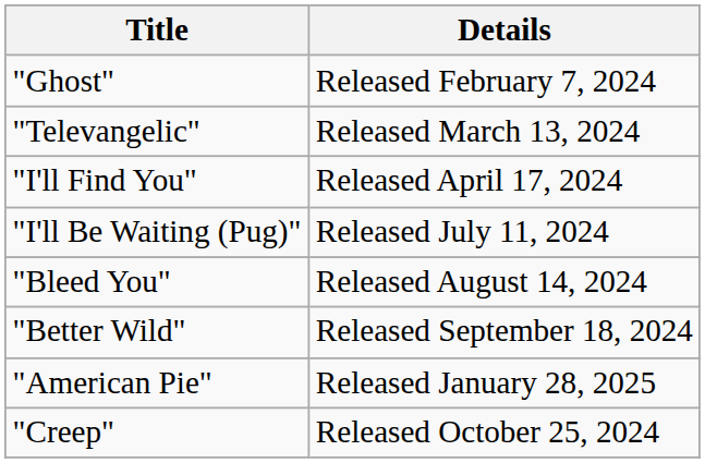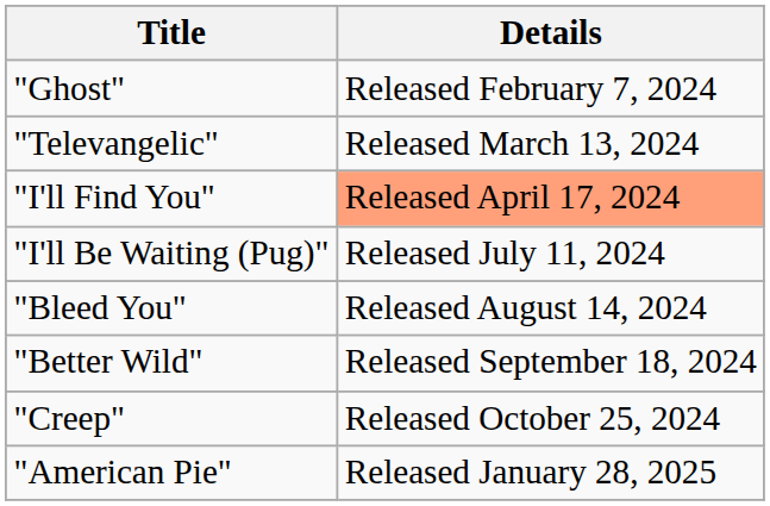 <table class="wikitable">
 <tr>
 <th>Title</th>
 <th>Details</th>
 </tr>
 <tr>
 <td>"Ghost"</td>
 <td>Released February 7, 2024</td>
 </tr>
 <tr>
 <td>"Televangelic"</td>
 <td>Released March 13, 2024</td>
 </tr>
 <tr>
 <td>"I'll Find You"</td>
-<td>Released April 17, 2024</td>
+<td style="background: lightsalmon;">Released April 17, 2024</td>
 </tr>
 <tr>
 <td>"I'll Be Waiting (Pug)"</td>
 <td>Released July 11, 2024</td>
 </tr>
 <tr>
 <td>"Bleed You"</td>
 <td>Released August 14, 2024</td>
 </tr>
 <tr>
 <td>"Better Wild"</td>
 <td>Released September 18, 2024</td>
 </tr>
 <tr>
+<td>"Creep"</td>
+<td>Released October 25, 2024</td>
+</tr>
+<tr>
 <td>"American Pie"</td>
 <td>Released January 28, 2025</td>
 </tr>
-<tr>
-<td>"Creep"</td>
-<td>Released October 25, 2024</td>
-</tr>
 </table>
